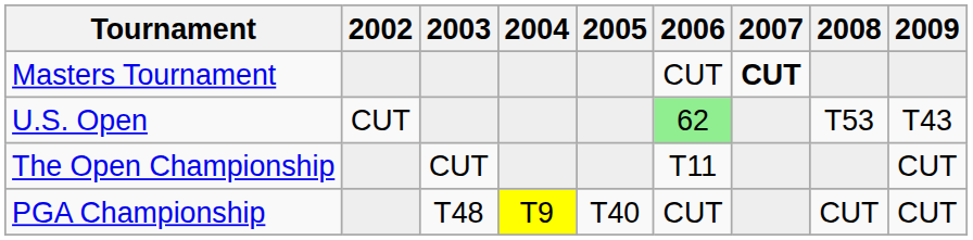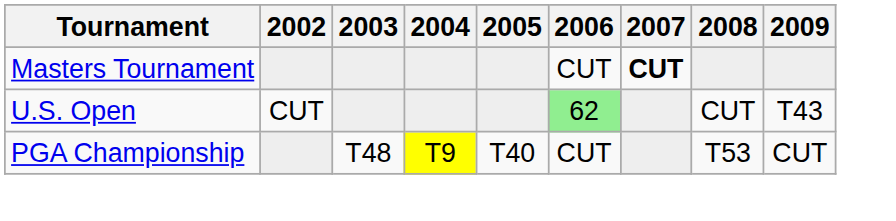 <table class="wikitable" style="font-size:95%;text-align:center;">
 <tr>
 <th>Tournament</th>
 <th>2002</th>
 <th>2003</th>
 <th>2004</th>
 <th>2005</th>
 <th>2006</th>
 <th>2007</th>
 <th>2008</th>
 <th>2009</th>
 </tr>
 <tr>
 <td align=left><a href='#'>Masters Tournament</a></td>
 <td style="background:#eeeeee;"></td>
 <td style="background:#eeeeee;"></td>
 <td style="background:#eeeeee;"></td>
 <td style="background:#eeeeee;"></td>
 <td>CUT</td>
 <td><strong>CUT</strong></td>
 <td style="background:#eeeeee;"></td>
 <td style="background:#eeeeee;"></td>
 </tr>
 <tr>
 <td align=left><a href='#'>U.S. Open</a></td>
 <td>CUT</td>
 <td style="background:#eeeeee;"></td>
 <td style="background:#eeeeee;"></td>
 <td style="background:#eeeeee;"></td>
 <td style="background: lightgreen;">62</td>
 <td style="background:#eeeeee;"></td>
-<td>T53</td>
+<td>CUT</td>
 <td>T43</td>
-</tr>
-<tr>
-<td align=left><a href='#'>The Open Championship</a></td>
-<td style="background:#eeeeee;"></td>
-<td>CUT</td>
-<td style="background:#eeeeee;"></td>
-<td style="background:#eeeeee;"></td>
-<td>T11</td>
-<td style="background:#eeeeee;"></td>
-<td style="background:#eeeeee;"></td>
-<td>CUT</td>
 </tr>
 <tr>
 <td align=left><a href='#'>PGA Championship</a></td>
 <td style="background:#eeeeee;"></td>
 <td>T48</td>
 <td style="background:yellow;">T9</td>
 <td>T40</td>
 <td>CUT</td>
 <td style="background:#eeeeee;"></td>
-<td>CUT</td>
+<td>T53</td>
 <td>CUT</td>
 </tr>
 </table>
